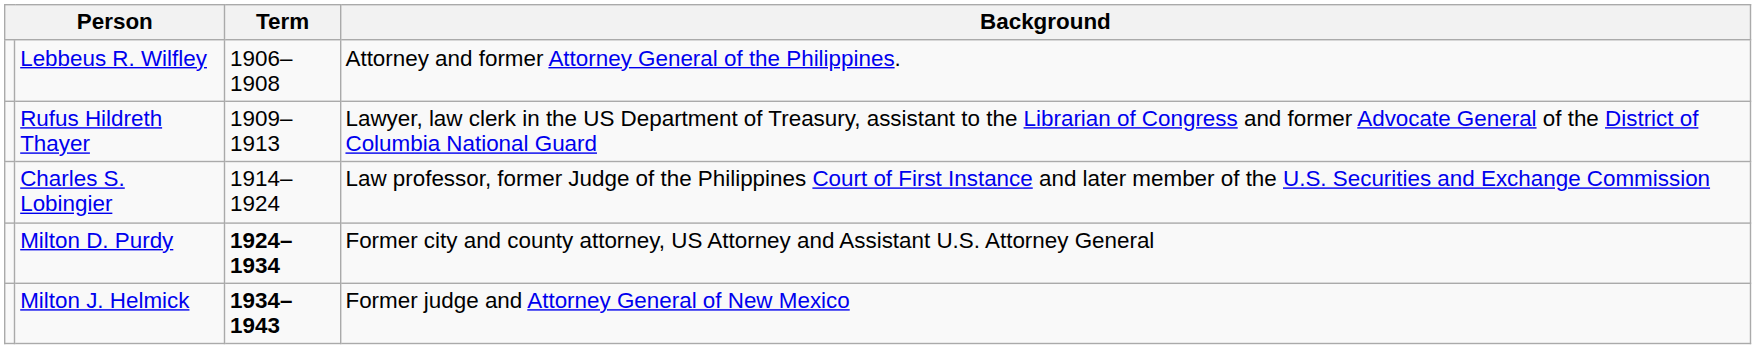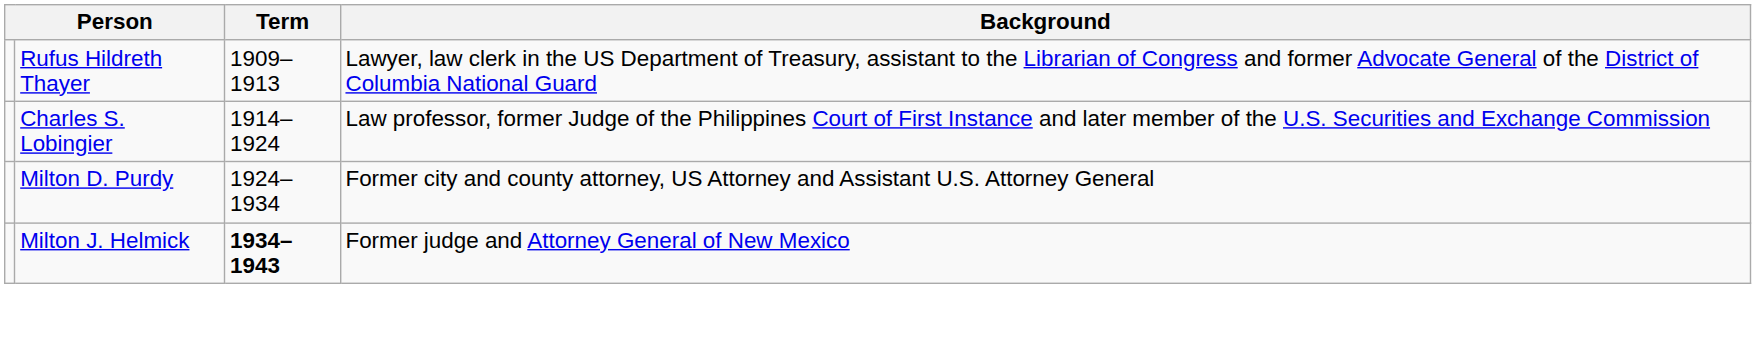 <table class="wikitable">
 <tr>
 <th colspan="2">Person</th>
 <th>Term</th>
 <th>Background</th>
-</tr>
-<tr valign="top">
-<td></td>
-<td><a href='#'>Lebbeus R. Wilfley</a></td>
-<td>1906–1908</td>
-<td>Attorney and former <a href='#'>Attorney General of the Philippines</a>.</td>
 </tr>
 <tr valign="top">
 <td></td>
 <td><a href='#'>Rufus Hildreth Thayer</a></td>
 <td>1909–1913</td>
 <td>Lawyer, law clerk in the US Department of Treasury, assistant to the <a href='#'>Librarian of Congress</a> and former <a href='#'>Advocate General</a> of the <a href='#'>District of Columbia National Guard</a></td>
 </tr>
 <tr valign="top">
 <td></td>
 <td><a href='#'>Charles S. Lobingier</a></td>
 <td>1914–1924</td>
 <td>Law professor, former Judge of the Philippines <a href='#'>Court of First Instance</a> and later member of the <a href='#'>U.S. Securities and Exchange Commission</a></td>
 </tr>
 <tr valign="top">
 <td></td>
 <td><a href='#'>Milton D. Purdy</a></td>
-<td><strong>1924–1934</strong></td>
+<td>1924–1934</td>
 <td>Former city and county attorney, US Attorney and Assistant U.S. Attorney General</td>
 </tr>
 <tr valign="top">
 <td></td>
 <td><a href='#'>Milton J. Helmick</a></td>
 <td><strong>1934–1943</strong></td>
 <td>Former judge and <a href='#'>Attorney General of New Mexico</a></td>
 </tr>
 </table>
